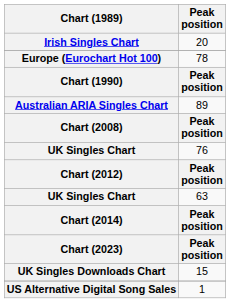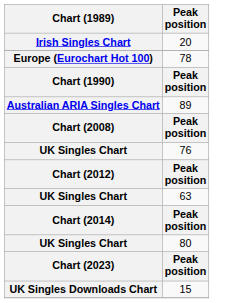 <table class="wikitable sortable plainrowheaders" style="text-align:center">
 <tr>
 <th>Chart (1989)</th>
 <th>Peak<br>position</th>
 </tr>
 <tr>
 <th scope="row"><a href='#'>Irish Singles Chart</a></th>
 <td>20</td>
 </tr>
 <tr>
 </tr>
 <tr>
 <th scope="row">Europe (<a href='#'>Eurochart Hot 100</a>)</th>
 <td style="text-align:center;">78</td>
 </tr>
 <tr>
 <th>Chart (1990)</th>
 <th>Peak<br>position</th>
 </tr>
 <tr>
 <th scope="row"><a href='#'>Australian ARIA Singles Chart</a></th>
 <td>89</td>
 </tr>
 <tr>
 <th>Chart (2008)</th>
 <th>Peak<br>position</th>
 </tr>
 <tr>
 <th scope="row">UK Singles Chart</th>
 <td>76</td>
 </tr>
 <tr>
 <th>Chart (2012)</th>
 <th>Peak<br>position</th>
 </tr>
 <tr>
 <th scope="row">UK Singles Chart</th>
 <td>63</td>
 </tr>
 <tr>
 <th>Chart (2014)</th>
 <th>Peak<br>position</th>
 </tr>
 <tr>
+<th scope="row">UK Singles Chart</th>
+<td>80</td>
+</tr>
+<tr>
 <th>Chart (2023)</th>
 <th>Peak<br>position</th>
 </tr>
 <tr>
 <th scope="row">UK Singles Downloads Chart</th>
 <td>15</td>
 </tr>
 <tr>
 </tr>
-<tr>
-<th scope="row">US Alternative Digital Song Sales</th>
-<td>1</td>
-</tr>
 </table>
